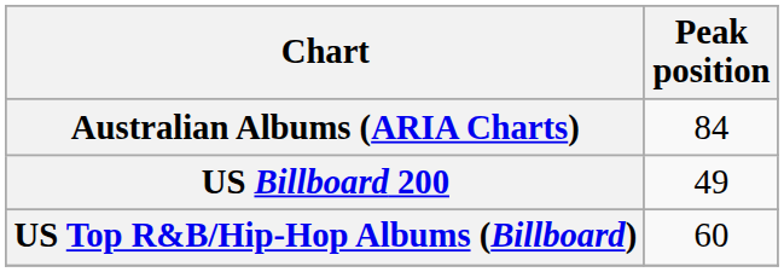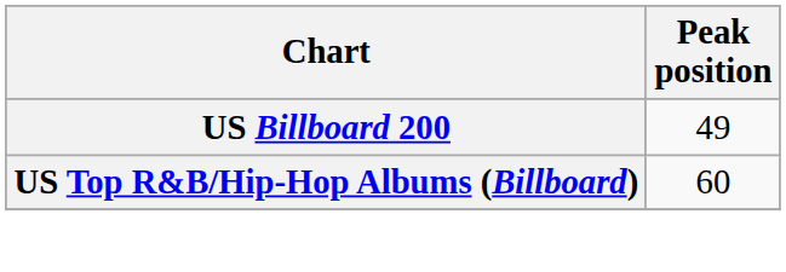 <table class="wikitable plainrowheaders sortable" style="text-align:center;" border="1">
 <tr>
 <th scope="col">Chart</th>
 <th scope="col">Peak<br>position</th>
-</tr>
-<tr>
-<th scope="row">Australian Albums (<a href='#'>ARIA Charts</a>)</th>
-<td>84</td>
 </tr>
 <tr>
 <th scope="row">US <a href='#'><em>Billboard</em> 200</a></th>
 <td>49</td>
 </tr>
 <tr>
 <th scope="row">US <a href='#'>Top R&B/Hip-Hop Albums</a> (<em><a href='#'>Billboard</a></em>)</th>
 <td>60</td>
 </tr>
 <tr>
 </tr>
 </table>
